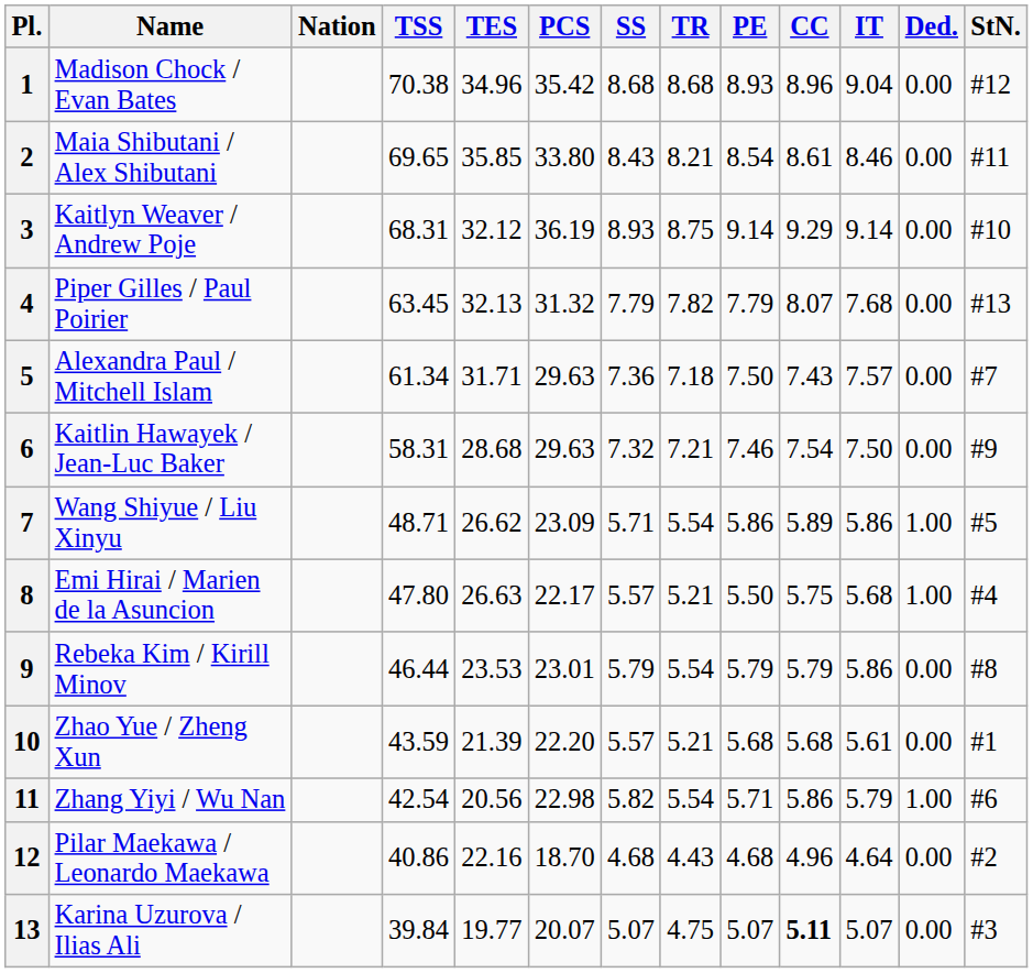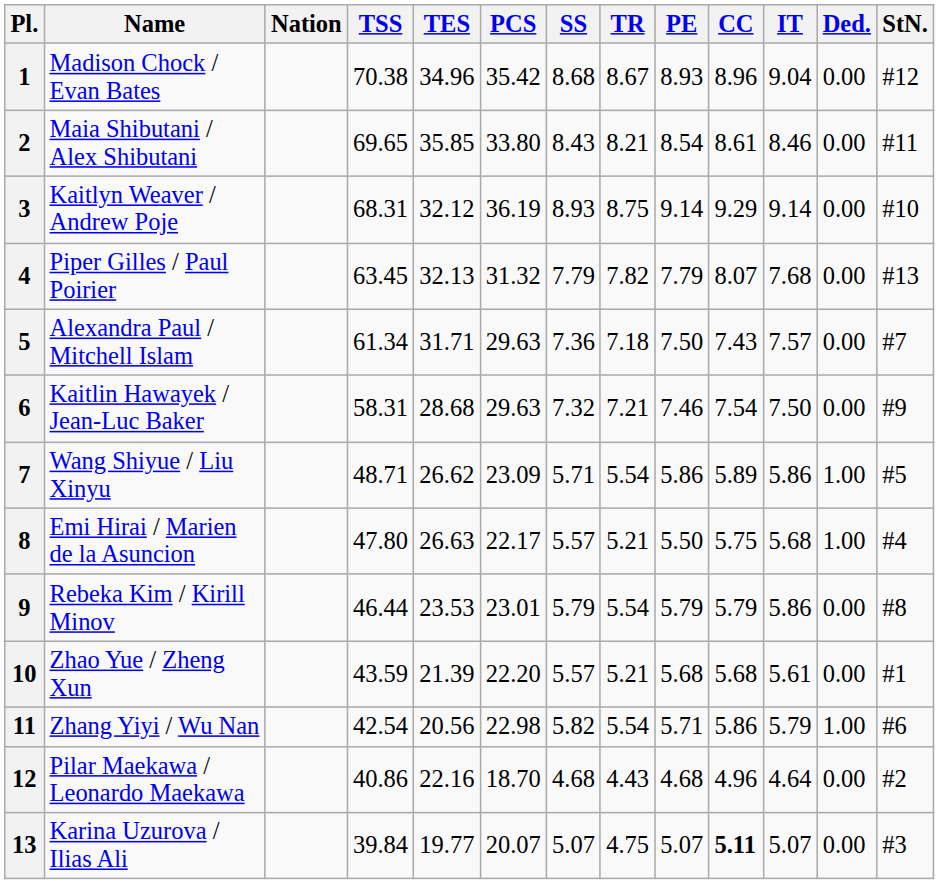 <table class="wikitable sortable">
 <tr>
 <th>Pl.</th>
 <th>Name</th>
 <th>Nation</th>
 <th><a href='#'>TSS</a></th>
 <th><a href='#'>TES</a></th>
 <th><a href='#'>PCS</a></th>
 <th><a href='#'>SS</a></th>
 <th><a href='#'>TR</a></th>
 <th><a href='#'>PE</a></th>
 <th><a href='#'>CC</a></th>
 <th><a href='#'>IT</a></th>
 <th><a href='#'>Ded.</a></th>
 <th>StN.</th>
 </tr>
 <tr>
 <th>1</th>
 <td><a href='#'>Madison Chock</a> / <a href='#'>Evan Bates</a></td>
 <td></td>
 <td>70.38</td>
 <td>34.96</td>
 <td>35.42</td>
 <td>8.68</td>
-<td>8.68</td>
+<td>8.67</td>
 <td>8.93</td>
 <td>8.96</td>
 <td>9.04</td>
 <td>0.00</td>
 <td>#12</td>
 </tr>
 <tr>
 <th>2</th>
 <td><a href='#'>Maia Shibutani</a> / <a href='#'>Alex Shibutani</a></td>
 <td></td>
 <td>69.65</td>
 <td>35.85</td>
 <td>33.80</td>
 <td>8.43</td>
 <td>8.21</td>
 <td>8.54</td>
 <td>8.61</td>
 <td>8.46</td>
 <td>0.00</td>
 <td>#11</td>
 </tr>
 <tr>
 <th>3</th>
 <td><a href='#'>Kaitlyn Weaver</a> / <a href='#'>Andrew Poje</a></td>
 <td></td>
 <td>68.31</td>
 <td>32.12</td>
 <td>36.19</td>
 <td>8.93</td>
 <td>8.75</td>
 <td>9.14</td>
 <td>9.29</td>
 <td>9.14</td>
 <td>0.00</td>
 <td>#10</td>
 </tr>
 <tr>
 <th>4</th>
 <td><a href='#'>Piper Gilles</a> / <a href='#'>Paul Poirier</a></td>
 <td></td>
 <td>63.45</td>
 <td>32.13</td>
 <td>31.32</td>
 <td>7.79</td>
 <td>7.82</td>
 <td>7.79</td>
 <td>8.07</td>
 <td>7.68</td>
 <td>0.00</td>
 <td>#13</td>
 </tr>
 <tr>
 <th>5</th>
 <td><a href='#'>Alexandra Paul</a> / <a href='#'>Mitchell Islam</a></td>
 <td></td>
 <td>61.34</td>
 <td>31.71</td>
 <td>29.63</td>
 <td>7.36</td>
 <td>7.18</td>
 <td>7.50</td>
 <td>7.43</td>
 <td>7.57</td>
 <td>0.00</td>
 <td>#7</td>
 </tr>
 <tr>
 <th>6</th>
 <td><a href='#'>Kaitlin Hawayek</a> / <a href='#'>Jean-Luc Baker</a></td>
 <td></td>
 <td>58.31</td>
 <td>28.68</td>
 <td>29.63</td>
 <td>7.32</td>
 <td>7.21</td>
 <td>7.46</td>
 <td>7.54</td>
 <td>7.50</td>
 <td>0.00</td>
 <td>#9</td>
 </tr>
 <tr>
 <th>7</th>
 <td><a href='#'>Wang Shiyue</a> / <a href='#'>Liu Xinyu</a></td>
 <td></td>
 <td>48.71</td>
 <td>26.62</td>
 <td>23.09</td>
 <td>5.71</td>
 <td>5.54</td>
 <td>5.86</td>
 <td>5.89</td>
 <td>5.86</td>
 <td>1.00</td>
 <td>#5</td>
 </tr>
 <tr>
 <th>8</th>
 <td><a href='#'>Emi Hirai</a> / <a href='#'>Marien de la Asuncion</a></td>
 <td></td>
 <td>47.80</td>
 <td>26.63</td>
 <td>22.17</td>
 <td>5.57</td>
 <td>5.21</td>
 <td>5.50</td>
 <td>5.75</td>
 <td>5.68</td>
 <td>1.00</td>
 <td>#4</td>
 </tr>
 <tr>
 <th>9</th>
 <td><a href='#'>Rebeka Kim</a> / <a href='#'>Kirill Minov</a></td>
 <td></td>
 <td>46.44</td>
 <td>23.53</td>
 <td>23.01</td>
 <td>5.79</td>
 <td>5.54</td>
 <td>5.79</td>
 <td>5.79</td>
 <td>5.86</td>
 <td>0.00</td>
 <td>#8</td>
 </tr>
 <tr>
 <th>10</th>
 <td><a href='#'>Zhao Yue</a> / <a href='#'>Zheng Xun</a></td>
 <td></td>
 <td>43.59</td>
 <td>21.39</td>
 <td>22.20</td>
 <td>5.57</td>
 <td>5.21</td>
 <td>5.68</td>
 <td>5.68</td>
 <td>5.61</td>
 <td>0.00</td>
 <td>#1</td>
 </tr>
 <tr>
 <th>11</th>
 <td><a href='#'>Zhang Yiyi</a> / <a href='#'>Wu Nan</a></td>
 <td></td>
 <td>42.54</td>
 <td>20.56</td>
 <td>22.98</td>
 <td>5.82</td>
 <td>5.54</td>
 <td>5.71</td>
 <td>5.86</td>
 <td>5.79</td>
 <td>1.00</td>
 <td>#6</td>
 </tr>
 <tr>
 <th>12</th>
 <td><a href='#'>Pilar Maekawa</a> / <a href='#'>Leonardo Maekawa</a></td>
 <td></td>
 <td>40.86</td>
 <td>22.16</td>
 <td>18.70</td>
 <td>4.68</td>
 <td>4.43</td>
 <td>4.68</td>
 <td>4.96</td>
 <td>4.64</td>
 <td>0.00</td>
 <td>#2</td>
 </tr>
 <tr>
 <th>13</th>
 <td><a href='#'>Karina Uzurova</a> / <a href='#'>Ilias Ali</a></td>
 <td></td>
 <td>39.84</td>
 <td>19.77</td>
 <td>20.07</td>
 <td>5.07</td>
 <td>4.75</td>
 <td>5.07</td>
 <td><strong>5.11</strong></td>
 <td>5.07</td>
 <td>0.00</td>
 <td>#3</td>
 </tr>
 </table>
